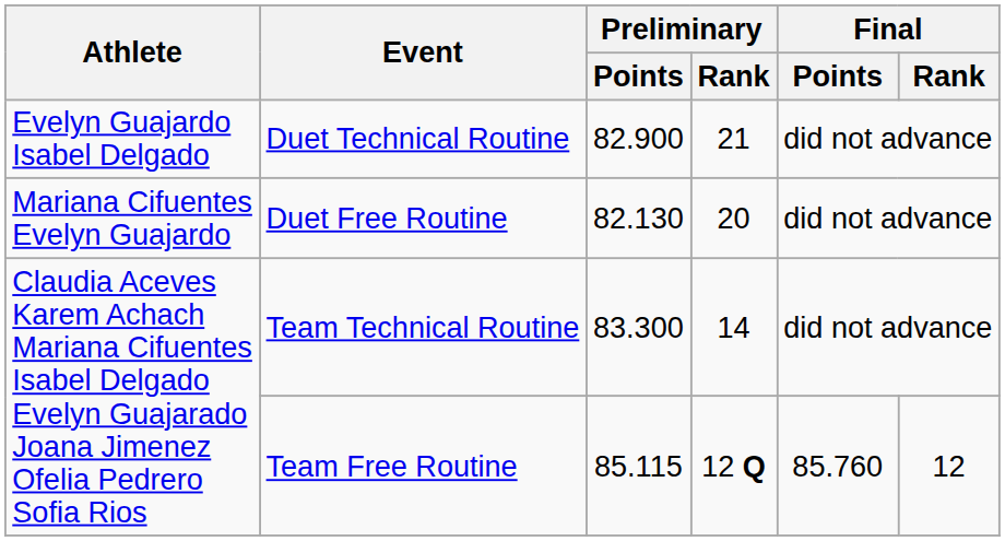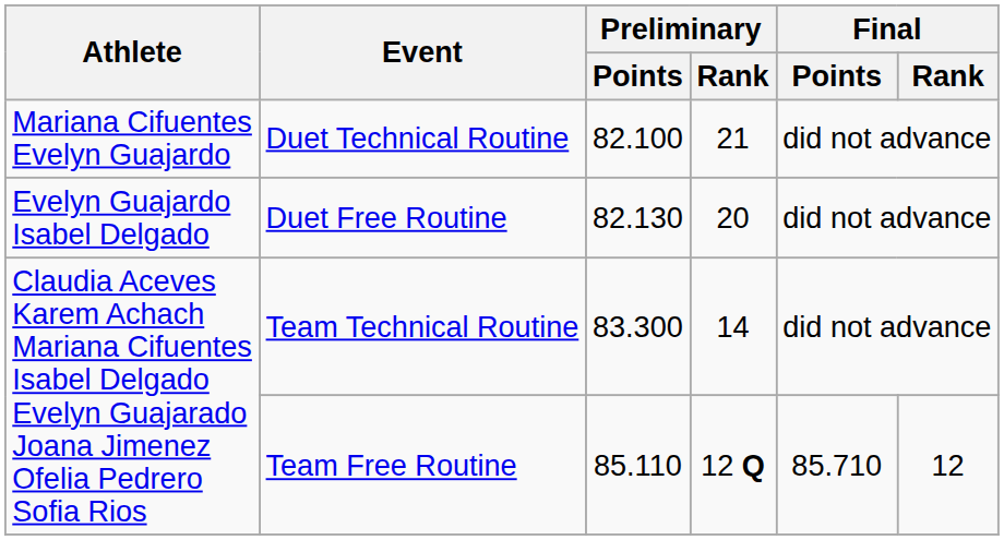 <table class=wikitable style="font-size:90%">
 <tr>
 <th rowspan="2">Athlete</th>
 <th rowspan="2">Event</th>
 <th colspan="2">Preliminary</th>
 <th colspan="2">Final</th>
 </tr>
 <tr>
 <th>Points</th>
 <th>Rank</th>
 <th>Points</th>
 <th>Rank</th>
 </tr>
 <tr>
-<td><a href='#'>Evelyn Guajardo</a><br><a href='#'>Isabel Delgado</a></td>
+<td><a href='#'>Mariana Cifuentes</a><br><a href='#'>Evelyn Guajardo</a></td>
 <td><a href='#'>Duet Technical Routine</a></td>
-<td align=center>82.900</td>
+<td align=center>82.100</td>
 <td align=center>21</td>
 <td style="text-align:center;" colspan="2">did not advance</td>
 </tr>
 <tr>
-<td><a href='#'>Mariana Cifuentes</a><br><a href='#'>Evelyn Guajardo</a></td>
+<td><a href='#'>Evelyn Guajardo</a><br><a href='#'>Isabel Delgado</a></td>
 <td><a href='#'>Duet Free Routine</a></td>
 <td align=center>82.130</td>
 <td align=center>20</td>
 <td style="text-align:center;" colspan="2">did not advance</td>
 </tr>
 <tr>
 <td rowspan="2"><a href='#'>Claudia Aceves</a><br><a href='#'>Karem Achach</a><br><a href='#'>Mariana Cifuentes</a><br><a href='#'>Isabel Delgado</a><br><a href='#'>Evelyn Guajarado</a><br><a href='#'>Joana Jimenez</a><br><a href='#'>Ofelia Pedrero</a><br><a href='#'>Sofia Rios</a></td>
 <td><a href='#'>Team Technical Routine</a></td>
 <td align=center>83.300</td>
 <td align=center>14</td>
 <td style="text-align:center;" colspan="2">did not advance</td>
 </tr>
 <tr>
 <td><a href='#'>Team Free Routine</a></td>
-<td align=center>85.115</td>
+<td align=center>85.110</td>
 <td align=center>12 <strong>Q</strong></td>
-<td align=center>85.760</td>
+<td align=center>85.710</td>
 <td align=center>12</td>
 </tr>
 </table>
